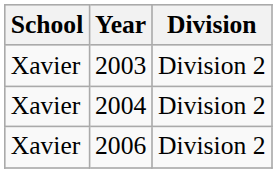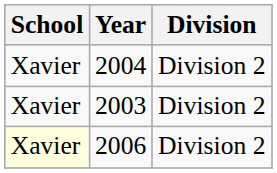 <table class="wikitable">
 <tr>
 <th>School</th>
 <th>Year</th>
 <th>Division</th>
 </tr>
 <tr>
 <td>Xavier</td>
-<td>2003</td>
-<td>Division 2</td>
-</tr>
-<tr>
-<td>Xavier</td>
 <td>2004</td>
 <td>Division 2</td>
 </tr>
 <tr>
 <td>Xavier</td>
+<td>2003</td>
+<td>Division 2</td>
+</tr>
+<tr>
+<td style="background: lightyellow;">Xavier</td>
 <td>2006</td>
 <td>Division 2</td>
 </tr>
 </table>
